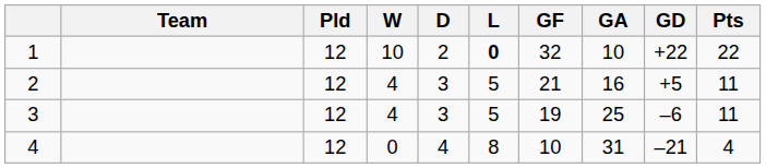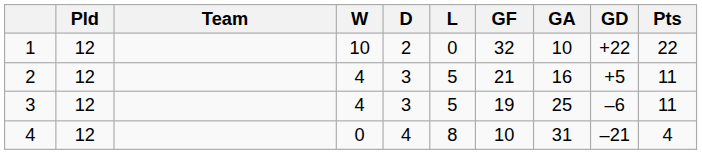 <table class="wikitable" style="text-align: center;">
 <tr>
 <th style="width: 40px;"></th>
+<th style="width: 45px;">Pld</th>
 <th style="width: 200px;">Team</th>
-<th style="width: 45px;">Pld</th>
 <th style="width: 35px;">W</th>
 <th style="width: 35px;">D</th>
 <th style="width: 35px;">L</th>
 <th style="width: 45px;">GF</th>
 <th style="width: 45px;">GA</th>
 <th style="width: 35px;">GD</th>
 <th style="width: 45px;">Pts</th>
 </tr>
 <tr>
 <td>1</td>
+<td>12</td>
 <td style="text-align: left;"></td>
-<td>12</td>
 <td>10</td>
 <td>2</td>
-<td><strong>0</strong></td>
+<td>0</td>
 <td>32</td>
 <td>10</td>
 <td>+22</td>
 <td>22</td>
 </tr>
 <tr>
 <td>2</td>
+<td>12</td>
 <td style="text-align: left;"></td>
-<td>12</td>
 <td>4</td>
 <td>3</td>
 <td>5</td>
 <td>21</td>
 <td>16</td>
 <td>+5</td>
 <td>11</td>
 </tr>
 <tr>
 <td>3</td>
+<td>12</td>
 <td style="text-align: left;"></td>
-<td>12</td>
 <td>4</td>
 <td>3</td>
 <td>5</td>
 <td>19</td>
 <td>25</td>
 <td>–6</td>
 <td>11</td>
 </tr>
 <tr>
 <td>4</td>
+<td>12</td>
 <td style="text-align: left;"></td>
-<td>12</td>
 <td>0</td>
 <td>4</td>
 <td>8</td>
 <td>10</td>
 <td>31</td>
 <td>–21</td>
 <td>4</td>
 </tr>
 </table>
